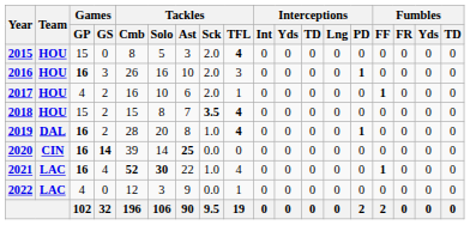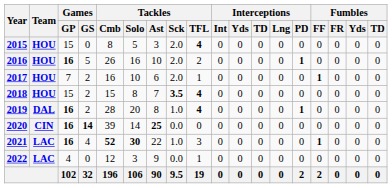 <table class="wikitable" style="text-align:center">
 <tr>
 <th rowspan="2">Year</th>
 <th rowspan="2">Team</th>
 <th colspan="2">Games</th>
 <th colspan="5">Tackles</th>
 <th colspan="5">Interceptions</th>
 <th colspan="4">Fumbles</th>
 </tr>
 <tr>
 <th>GP</th>
 <th>GS</th>
 <th>Cmb</th>
 <th>Solo</th>
 <th>Ast</th>
 <th>Sck</th>
 <th>TFL</th>
 <th>Int</th>
 <th>Yds</th>
 <th>TD</th>
 <th>Lng</th>
 <th>PD</th>
 <th>FF</th>
 <th>FR</th>
 <th>Yds</th>
 <th>TD</th>
 </tr>
 <tr>
 <th><a href='#'>2015</a></th>
 <th><a href='#'>HOU</a></th>
 <td>15</td>
 <td>0</td>
 <td>8</td>
 <td>5</td>
 <td>3</td>
 <td>2.0</td>
 <td><strong>4</strong></td>
 <td>0</td>
 <td>0</td>
 <td>0</td>
 <td>0</td>
 <td>0</td>
 <td>0</td>
 <td>0</td>
 <td>0</td>
 <td>0</td>
 </tr>
 <tr>
 <th><a href='#'>2016</a></th>
 <th><a href='#'>HOU</a></th>
 <td><strong>16</strong></td>
-<td>3</td>
+<td>5</td>
 <td>26</td>
 <td>16</td>
 <td>10</td>
 <td>2.0</td>
-<td>3</td>
+<td>2</td>
 <td>0</td>
 <td>0</td>
 <td>0</td>
 <td>0</td>
 <td><strong>1</strong></td>
 <td>0</td>
 <td>0</td>
 <td>0</td>
 <td>0</td>
 </tr>
 <tr>
 <th><a href='#'>2017</a></th>
 <th><a href='#'>HOU</a></th>
-<td>4</td>
+<td>7</td>
 <td>2</td>
 <td>16</td>
 <td>10</td>
 <td>6</td>
 <td>2.0</td>
 <td>1</td>
 <td>0</td>
 <td>0</td>
 <td>0</td>
 <td>0</td>
 <td>0</td>
 <td><strong>1</strong></td>
 <td>0</td>
 <td>0</td>
 <td>0</td>
 </tr>
 <tr>
 <th><a href='#'>2018</a></th>
 <th><a href='#'>HOU</a></th>
 <td>15</td>
 <td>2</td>
 <td>15</td>
 <td>8</td>
 <td>7</td>
 <td><strong>3.5</strong></td>
 <td><strong>4</strong></td>
 <td>0</td>
 <td>0</td>
 <td>0</td>
 <td>0</td>
 <td>0</td>
 <td>0</td>
 <td>0</td>
 <td>0</td>
 <td>0</td>
 </tr>
 <tr>
 <th><a href='#'>2019</a></th>
 <th><a href='#'>DAL</a></th>
 <td><strong>16</strong></td>
 <td>2</td>
 <td>28</td>
 <td>20</td>
 <td>8</td>
 <td>1.0</td>
 <td><strong>4</strong></td>
 <td>0</td>
 <td>0</td>
 <td>0</td>
 <td>0</td>
 <td><strong>1</strong></td>
 <td>0</td>
 <td>0</td>
 <td>0</td>
 <td>0</td>
 </tr>
 <tr>
 <th><a href='#'>2020</a></th>
 <th><a href='#'>CIN</a></th>
 <td><strong>16</strong></td>
 <td><strong>14</strong></td>
 <td>39</td>
 <td>14</td>
 <td><strong>25</strong></td>
 <td>0.0</td>
 <td>0</td>
 <td>0</td>
 <td>0</td>
 <td>0</td>
 <td>0</td>
 <td>0</td>
 <td>0</td>
 <td>0</td>
 <td>0</td>
 <td>0</td>
 </tr>
 <tr>
 <th><a href='#'>2021</a></th>
 <th><a href='#'>LAC</a></th>
 <td><strong>16</strong></td>
 <td>4</td>
 <td><strong>52</strong></td>
 <td><strong>30</strong></td>
 <td>22</td>
 <td>1.0</td>
-<td>4</td>
+<td>3</td>
 <td>0</td>
 <td>0</td>
 <td>0</td>
 <td>0</td>
 <td>0</td>
 <td><strong>1</strong></td>
 <td>0</td>
 <td>0</td>
 <td>0</td>
 </tr>
 <tr>
 <th><a href='#'>2022</a></th>
 <th><a href='#'>LAC</a></th>
 <td>4</td>
 <td>0</td>
 <td>12</td>
 <td>3</td>
 <td>9</td>
 <td>0.0</td>
 <td>1</td>
 <td>0</td>
 <td>0</td>
 <td>0</td>
 <td>0</td>
 <td>0</td>
 <td>0</td>
 <td>0</td>
 <td>0</td>
 <td>0</td>
 </tr>
 <tr>
 <th colspan="2"></th>
 <th>102</th>
 <th>32</th>
 <th>196</th>
 <th>106</th>
 <th>90</th>
 <th>9.5</th>
 <th>19</th>
 <th>0</th>
 <th>0</th>
 <th>0</th>
 <th>0</th>
 <th>2</th>
 <th>2</th>
 <th>0</th>
 <th>0</th>
 <th>0</th>
 </tr>
 </table>
